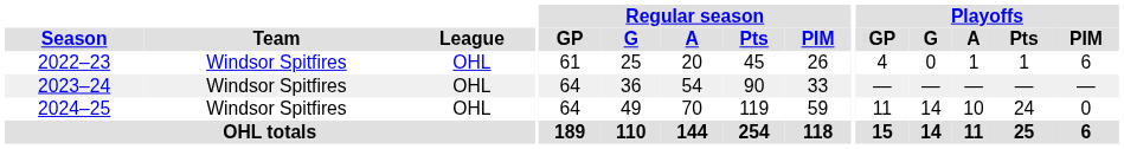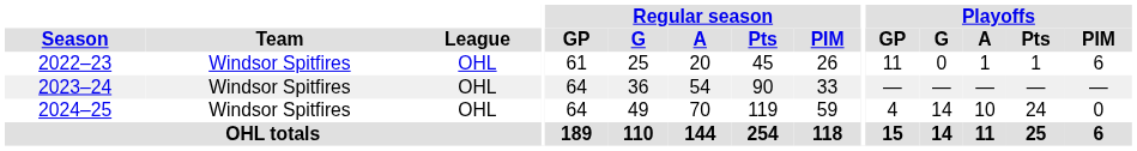 <table border="0" cellpadding="1" cellspacing="0" style="text-align:center; width:60em">
 <tr bgcolor="#e0e0e0">
 <th colspan="3" bgcolor="#ffffff"></th>
 <th rowspan="100" bgcolor="#ffffff"></th>
 <th colspan="5"><a href='#'>Regular season</a></th>
 <th rowspan="100" bgcolor="#ffffff"></th>
 <th colspan="5"><a href='#'>Playoffs</a></th>
 </tr>
 <tr bgcolor="#e0e0e0">
 <th><a href='#'>Season</a></th>
 <th>Team</th>
 <th>League</th>
 <th>GP</th>
 <th><a href='#'>G</a></th>
 <th><a href='#'>A</a></th>
 <th><a href='#'>Pts</a></th>
 <th><a href='#'>PIM</a></th>
 <th>GP</th>
 <th>G</th>
 <th>A</th>
 <th>Pts</th>
 <th>PIM</th>
 </tr>
 <tr>
 <td><a href='#'>2022–23</a></td>
 <td><a href='#'>Windsor Spitfires</a></td>
 <td><a href='#'>OHL</a></td>
 <td>61</td>
 <td>25</td>
 <td>20</td>
 <td>45</td>
 <td>26</td>
-<td>4</td>
+<td>11</td>
 <td>0</td>
 <td>1</td>
 <td>1</td>
 <td>6</td>
 </tr>
 <tr bgcolor="#f0f0f0">
 <td><a href='#'>2023–24</a></td>
 <td>Windsor Spitfires</td>
 <td>OHL</td>
 <td>64</td>
 <td>36</td>
 <td>54</td>
 <td>90</td>
 <td>33</td>
 <td>—</td>
 <td>—</td>
 <td>—</td>
 <td>—</td>
 <td>—</td>
 </tr>
 <tr>
 <td><a href='#'>2024–25</a></td>
 <td>Windsor Spitfires</td>
 <td>OHL</td>
 <td>64</td>
 <td>49</td>
 <td>70</td>
 <td>119</td>
 <td>59</td>
-<td>11</td>
+<td>4</td>
 <td>14</td>
 <td>10</td>
 <td>24</td>
 <td>0</td>
 </tr>
 <tr bgcolor="#e0e0e0">
 <th colspan="3">OHL totals</th>
 <th>189</th>
 <th>110</th>
 <th>144</th>
 <th>254</th>
 <th>118</th>
 <th>15</th>
 <th>14</th>
 <th>11</th>
 <th>25</th>
 <th>6</th>
 </tr>
 </table>
